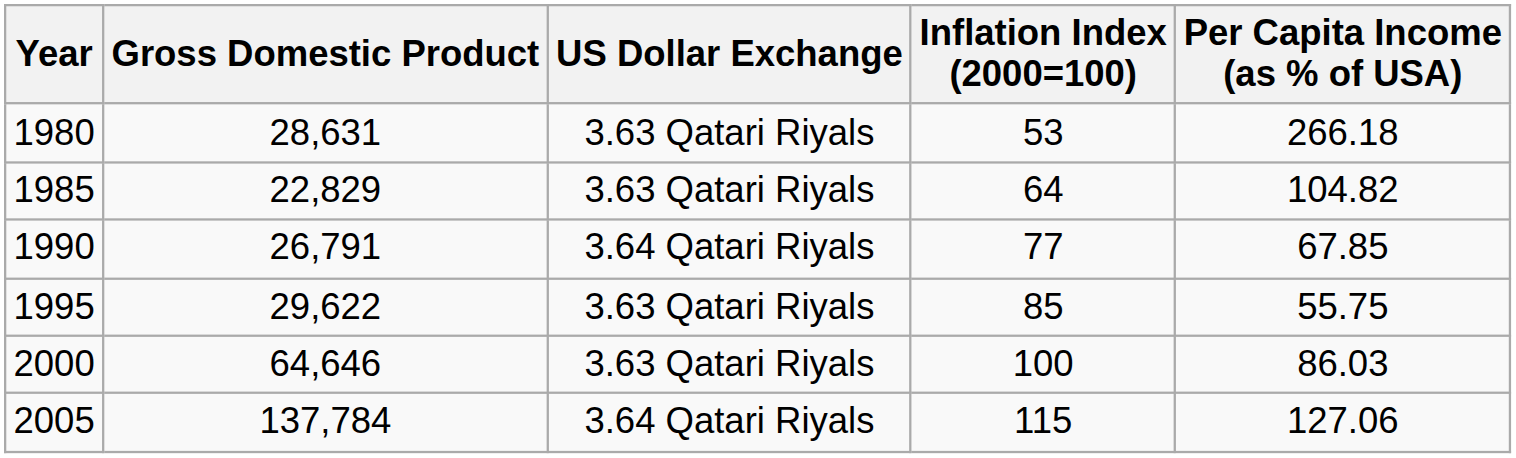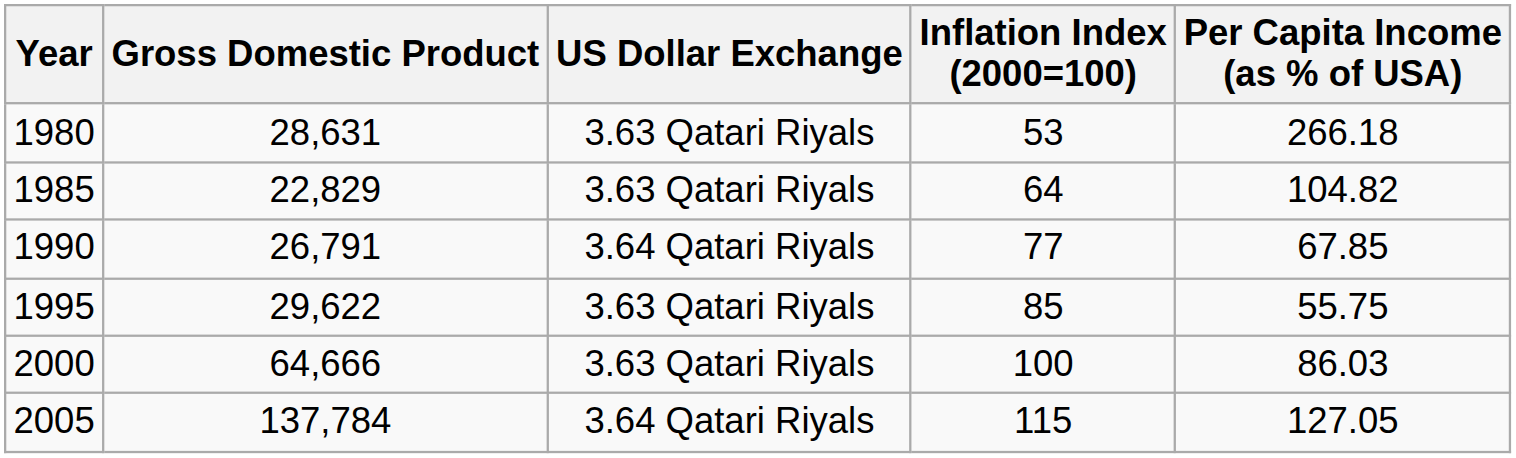 <table class="wikitable">
 <tr>
 <th>Year</th>
 <th>Gross Domestic Product</th>
 <th>US Dollar Exchange</th>
 <th>Inflation Index<br>(2000=100)</th>
 <th>Per Capita Income<br> (as % of USA)</th>
 </tr>
 <tr>
 <td>1980</td>
 <td align = "center">28,631</td>
 <td align = "center">3.63 Qatari Riyals</td>
 <td align = "center">53</td>
 <td align = "center">266.18</td>
 </tr>
 <tr>
 <td>1985</td>
 <td align = "center">22,829</td>
 <td align = "center">3.63 Qatari Riyals</td>
 <td align = "center">64</td>
 <td align = "center">104.82</td>
 </tr>
 <tr>
 <td>1990</td>
 <td align = "center">26,791</td>
 <td align = "center">3.64 Qatari Riyals</td>
 <td align = "center">77</td>
 <td align = "center">67.85</td>
 </tr>
 <tr>
 <td>1995</td>
 <td align = "center">29,622</td>
 <td align = "center">3.63 Qatari Riyals</td>
 <td align = "center">85</td>
 <td align = "center">55.75</td>
 </tr>
 <tr>
 <td>2000</td>
-<td align = "center">64,646</td>
+<td align = "center">64,666</td>
 <td align = "center">3.63 Qatari Riyals</td>
 <td align = "center">100</td>
 <td align = "center">86.03</td>
 </tr>
 <tr>
 <td>2005</td>
 <td align = "center">137,784</td>
 <td align = "center">3.64 Qatari Riyals</td>
 <td align = "center">115</td>
-<td align = "center">127.06</td>
+<td align = "center">127.05</td>
 </tr>
 </table>
